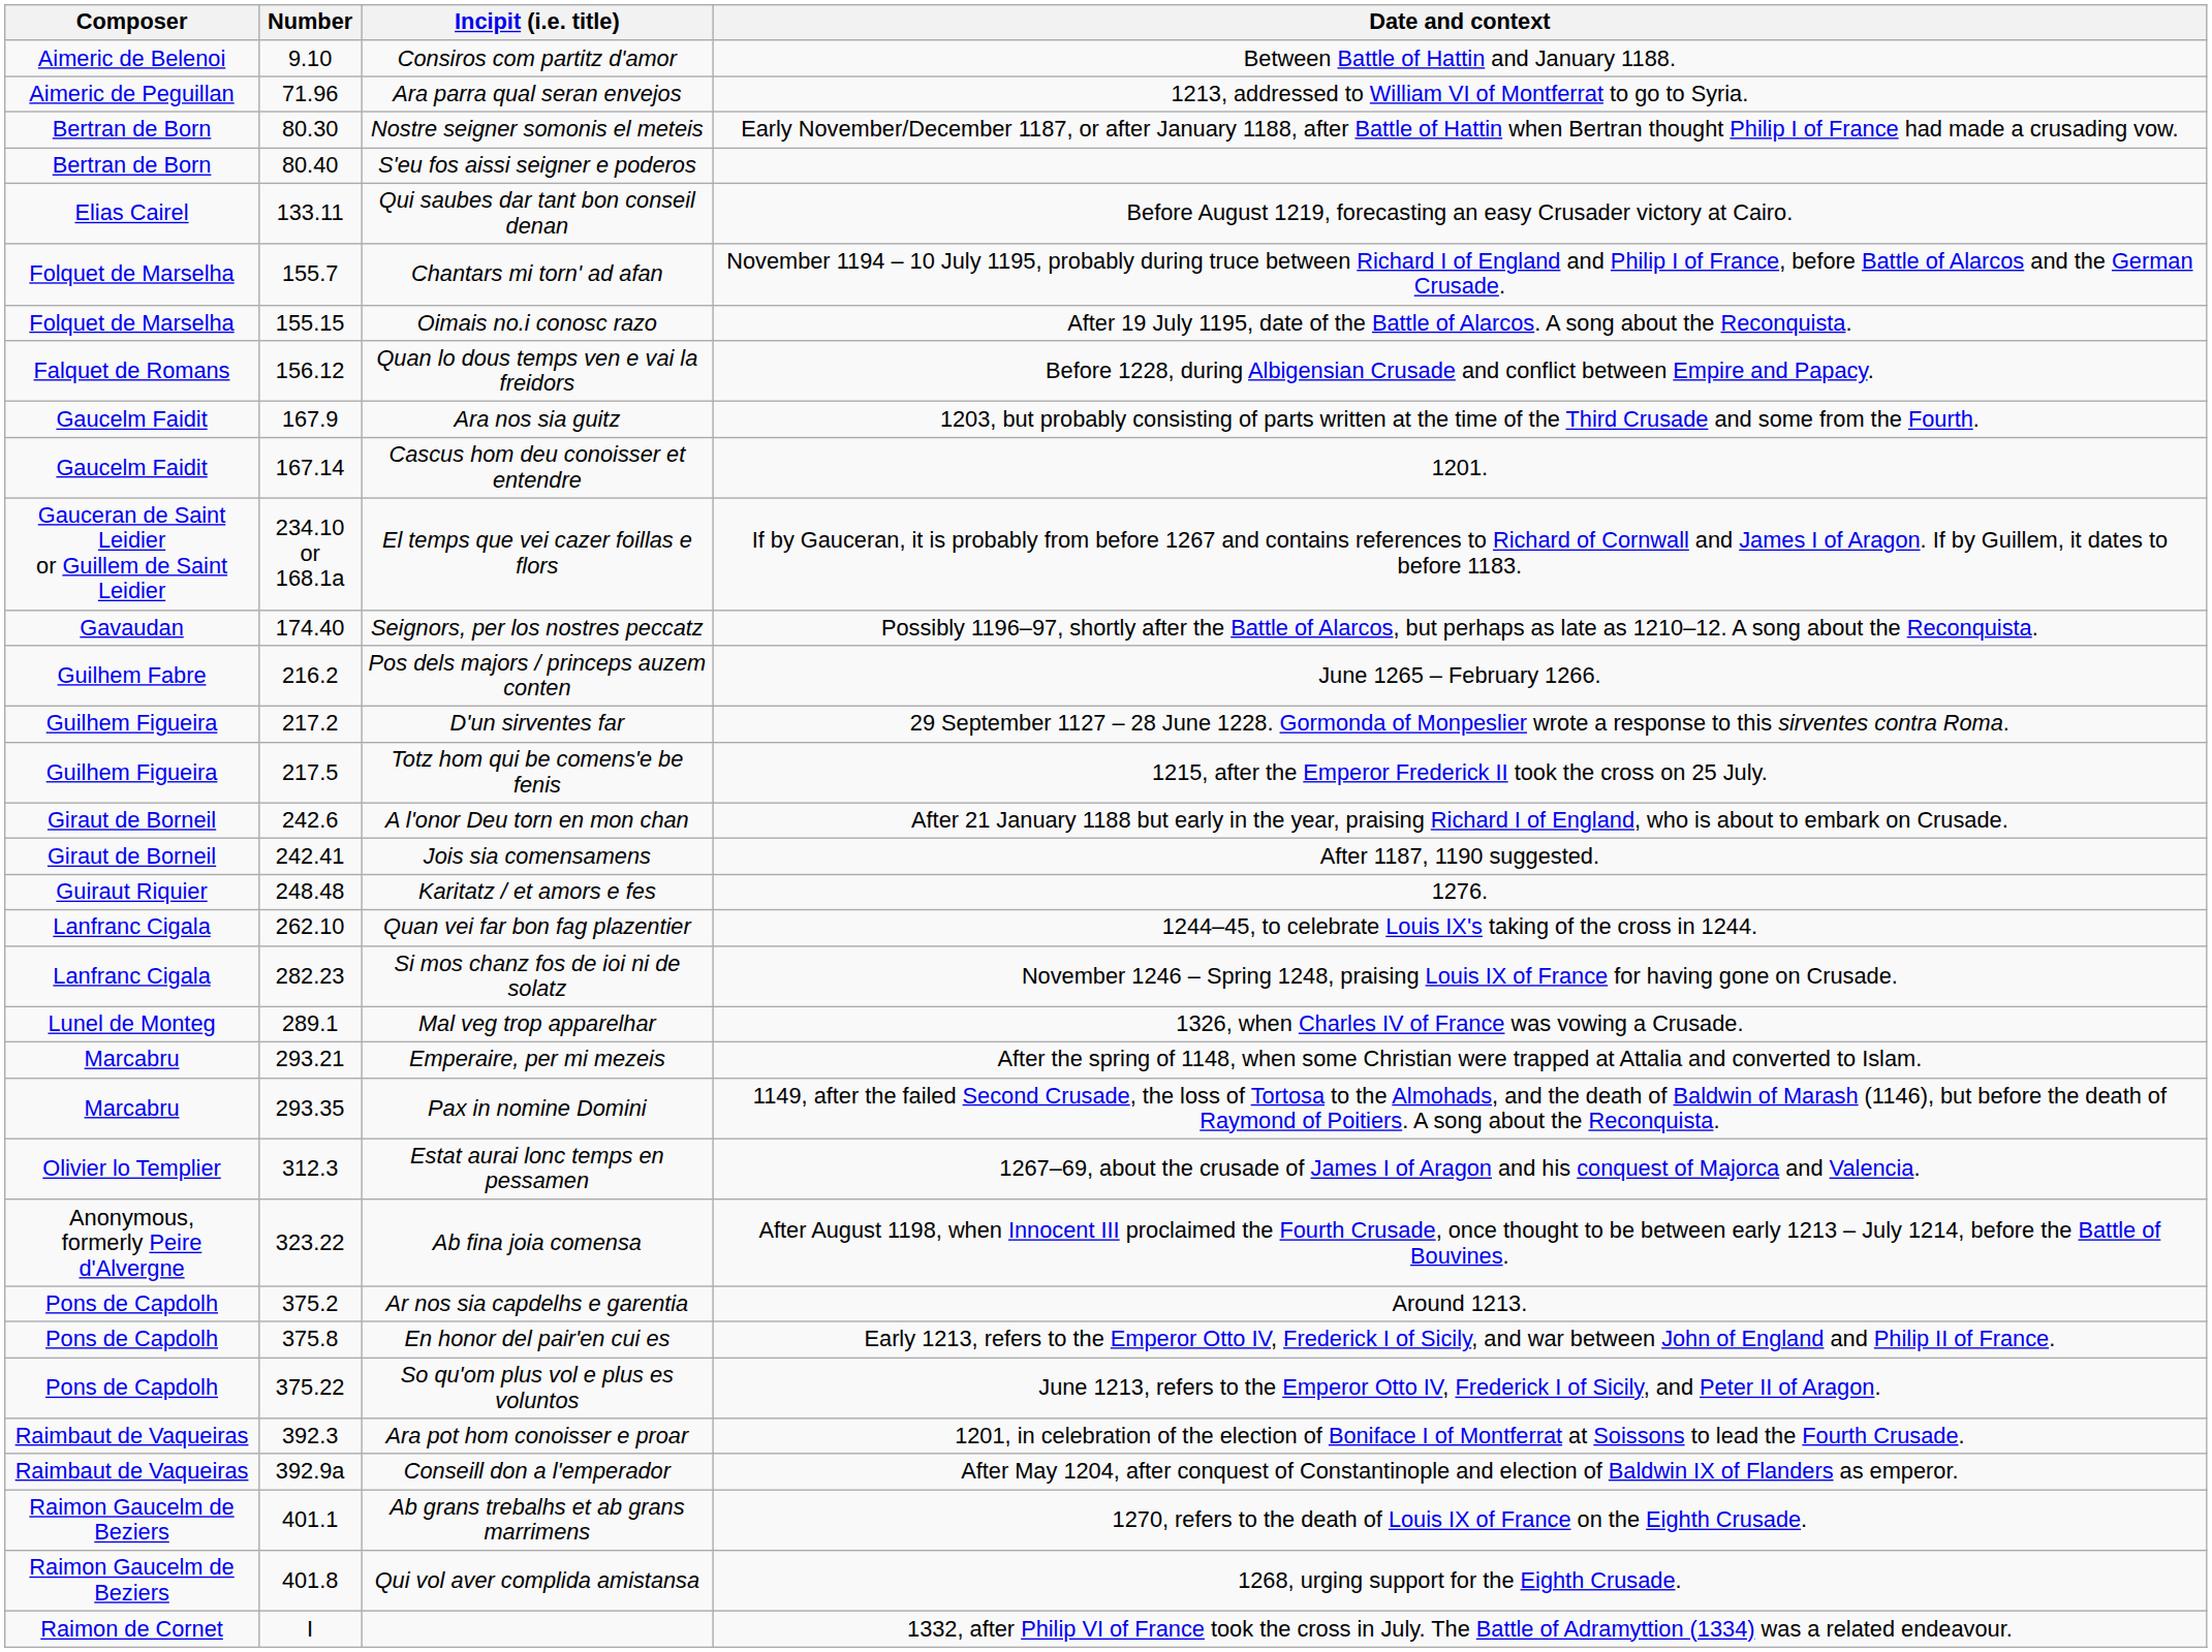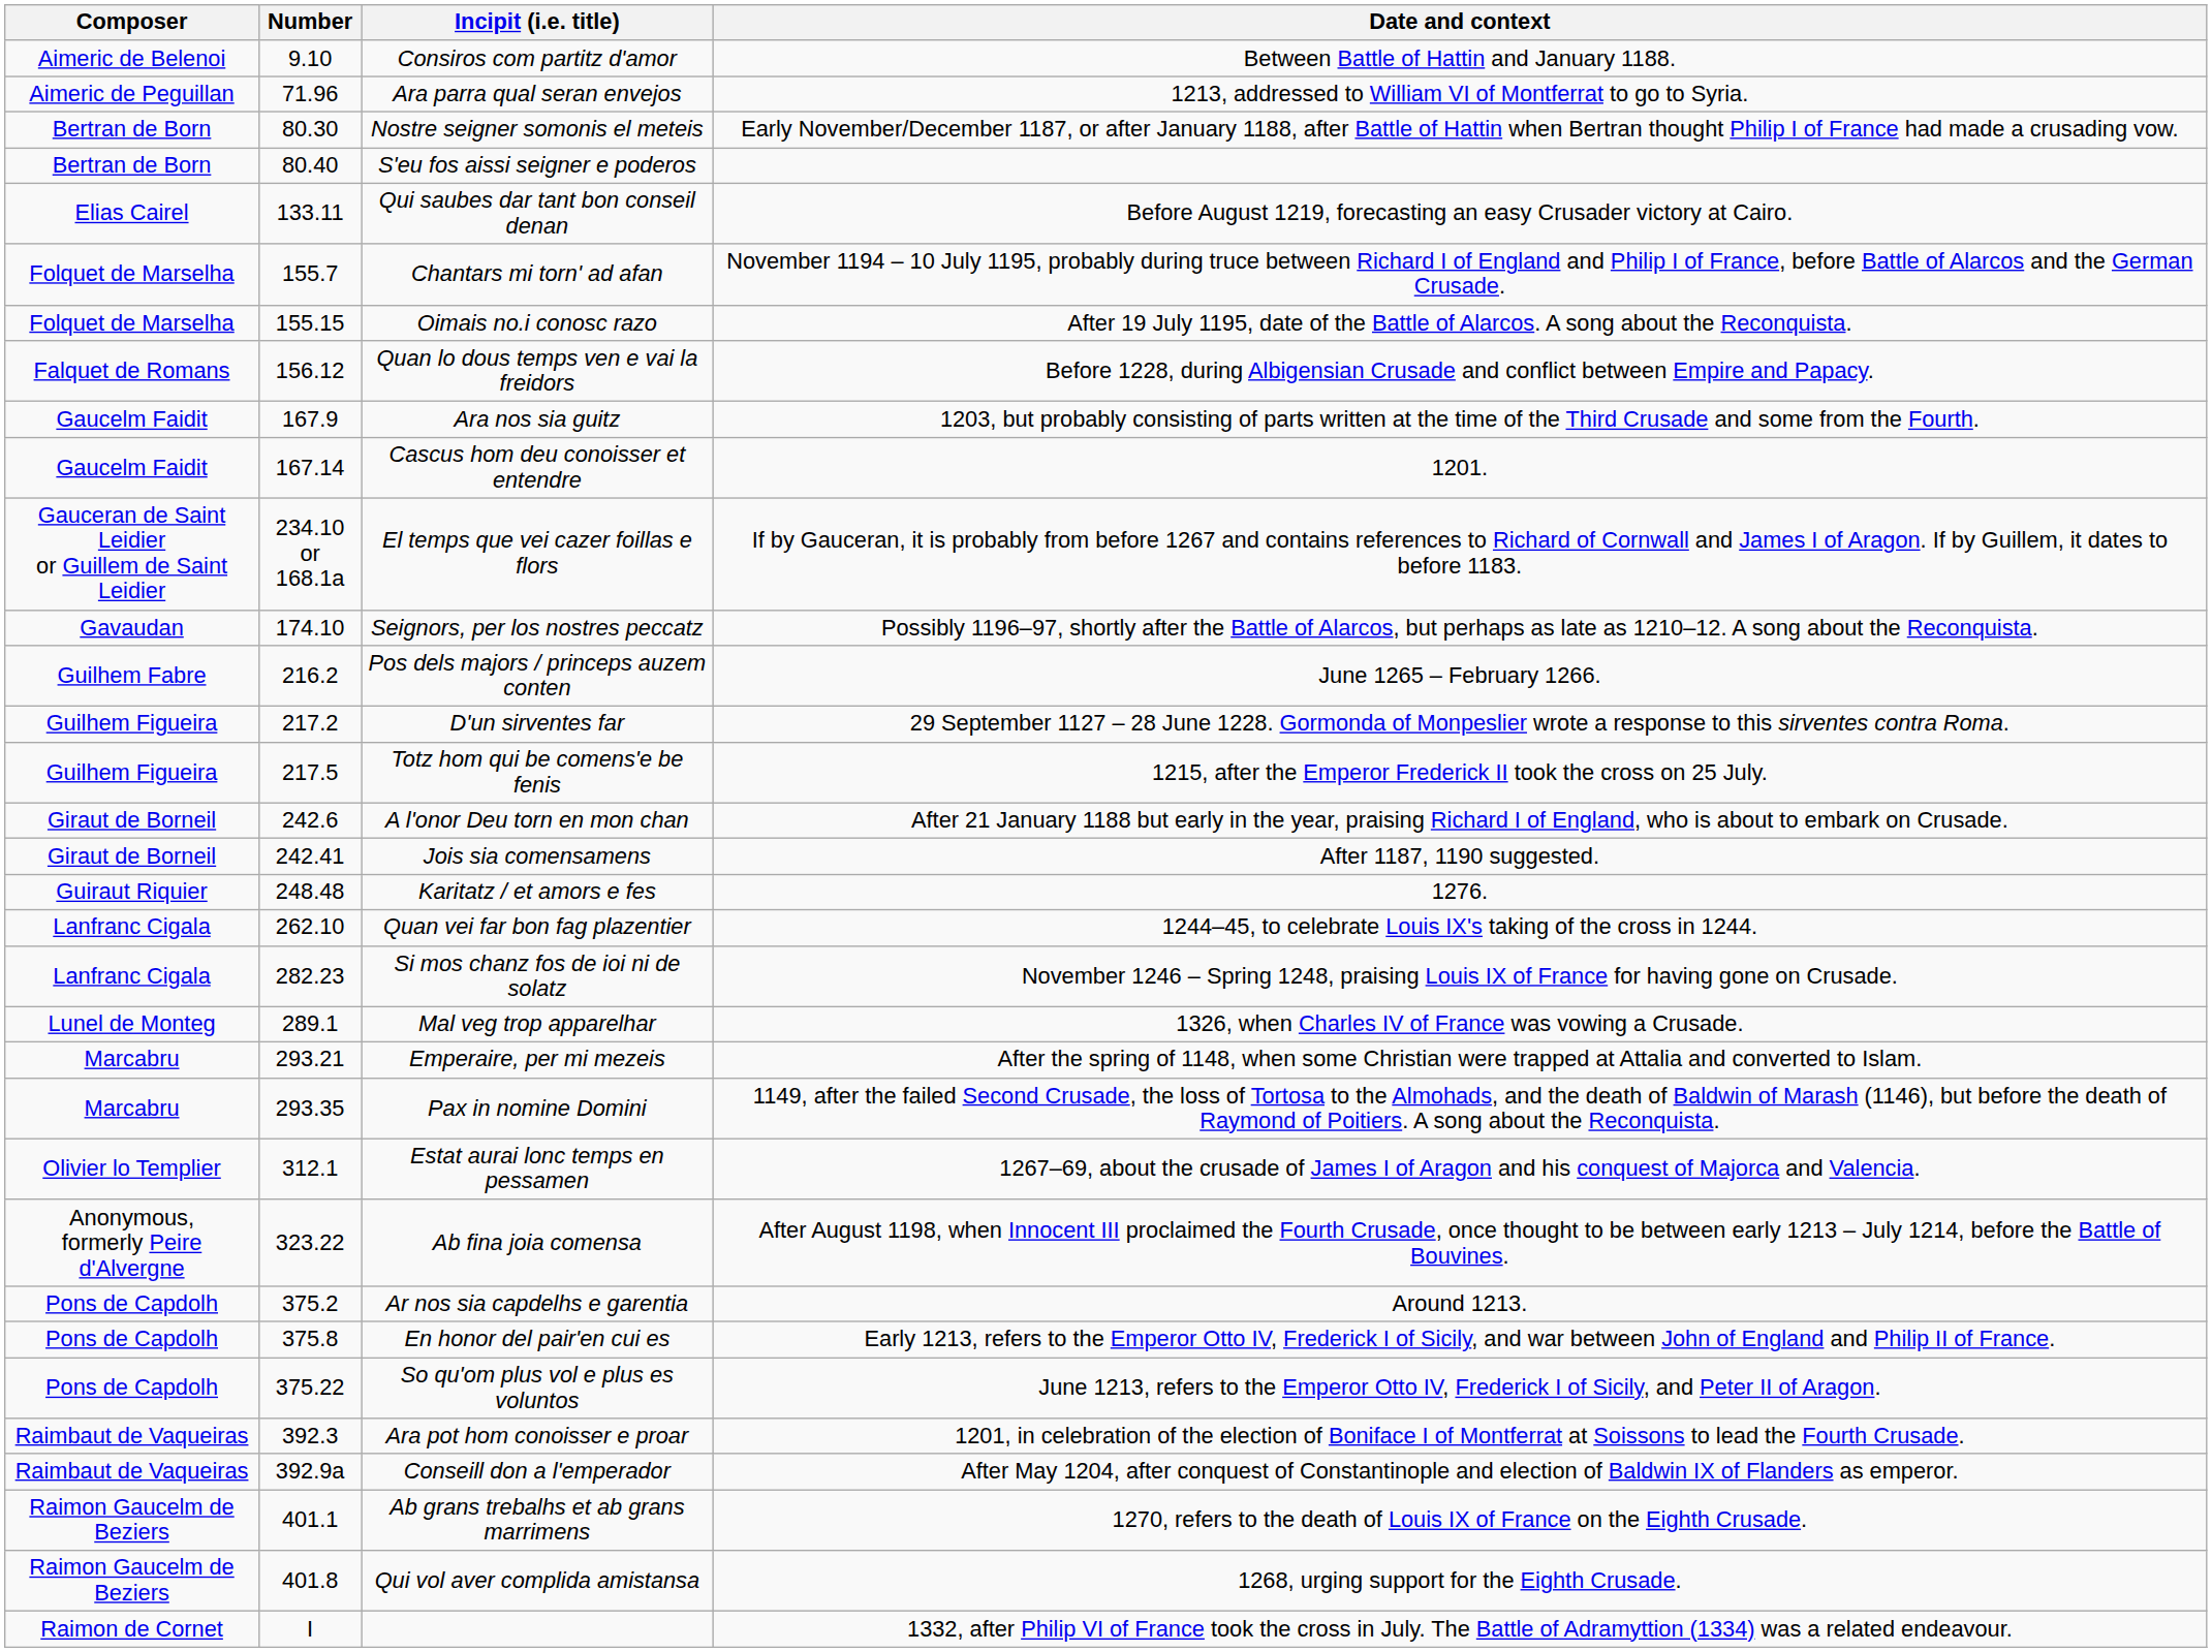 <table class="wikitable" style="text-align:center;">
 <tr>
 <th>Composer</th>
 <th>Number</th>
 <th><a href='#'>Incipit</a> (i.e. title)</th>
 <th>Date and context</th>
 </tr>
 <tr>
 <td><a href='#'>Aimeric de Belenoi</a></td>
 <td>9.10</td>
 <td><em>Consiros com partitz d'amor</em></td>
 <td>Between <a href='#'>Battle of Hattin</a> and January 1188.</td>
 </tr>
 <tr>
 <td><a href='#'>Aimeric de Peguillan</a></td>
 <td>71.96</td>
 <td><em>Ara parra qual seran envejos</em></td>
 <td>1213, addressed to <a href='#'>William VI of Montferrat</a> to go to Syria.</td>
 </tr>
 <tr>
 <td><a href='#'>Bertran de Born</a></td>
 <td>80.30</td>
 <td><em>Nostre seigner somonis el meteis</em></td>
 <td>Early November/December 1187, or after January 1188, after <a href='#'>Battle of Hattin</a> when Bertran thought <a href='#'>Philip I of France</a> had made a crusading vow.</td>
 </tr>
 <tr>
 <td><a href='#'>Bertran de Born</a></td>
 <td>80.40</td>
 <td><em>S'eu fos aissi seigner e poderos</em></td>
 <td></td>
 </tr>
 <tr>
 <td><a href='#'>Elias Cairel</a></td>
 <td>133.11</td>
 <td><em>Qui saubes dar tant bon conseil denan</em></td>
 <td>Before August 1219, forecasting an easy Crusader victory at Cairo.</td>
 </tr>
 <tr>
 <td><a href='#'>Folquet de Marselha</a></td>
 <td>155.7</td>
 <td><em>Chantars mi torn' ad afan</em></td>
 <td>November 1194 – 10 July 1195, probably during truce between <a href='#'>Richard I of England</a> and <a href='#'>Philip I of France</a>, before <a href='#'>Battle of Alarcos</a> and the <a href='#'>German Crusade</a>.</td>
 </tr>
 <tr>
 <td><a href='#'>Folquet de Marselha</a></td>
 <td>155.15</td>
 <td><em>Oimais no.i conosc razo</em></td>
 <td>After 19 July 1195, date of the <a href='#'>Battle of Alarcos</a>. A song about the <a href='#'>Reconquista</a>.</td>
 </tr>
 <tr>
 <td><a href='#'>Falquet de Romans</a></td>
 <td>156.12</td>
 <td><em>Quan lo dous temps ven e vai la freidors</em></td>
 <td>Before 1228, during <a href='#'>Albigensian Crusade</a> and conflict between <a href='#'>Empire and Papacy</a>.</td>
 </tr>
 <tr>
 <td><a href='#'>Gaucelm Faidit</a></td>
 <td>167.9</td>
 <td><em>Ara nos sia guitz</em></td>
 <td>1203, but probably consisting of parts written at the time of the <a href='#'>Third Crusade</a> and some from the <a href='#'>Fourth</a>.</td>
 </tr>
 <tr>
 <td><a href='#'>Gaucelm Faidit</a></td>
 <td>167.14</td>
 <td><em>Cascus hom deu conoisser et entendre</em></td>
 <td>1201.</td>
 </tr>
 <tr>
 <td><a href='#'>Gauceran de Saint Leidier</a><br>or <a href='#'>Guillem de Saint Leidier</a></td>
 <td>234.10<br>or 168.1a</td>
 <td><em>El temps que vei cazer foillas e flors</em></td>
 <td>If by Gauceran, it is probably from before 1267 and contains references to <a href='#'>Richard of Cornwall</a> and <a href='#'>James I of Aragon</a>. If by Guillem, it dates to before 1183.</td>
 </tr>
 <tr>
 <td><a href='#'>Gavaudan</a></td>
-<td>174.40</td>
+<td>174.10</td>
 <td><em>Seignors, per los nostres peccatz</em></td>
 <td>Possibly 1196–97, shortly after the <a href='#'>Battle of Alarcos</a>, but perhaps as late as 1210–12. A song about the <a href='#'>Reconquista</a>.</td>
 </tr>
 <tr>
 <td><a href='#'>Guilhem Fabre</a></td>
 <td>216.2</td>
 <td><em>Pos dels majors / princeps auzem conten</em></td>
 <td>June 1265 – February 1266.</td>
 </tr>
 <tr>
 <td><a href='#'>Guilhem Figueira</a></td>
 <td>217.2</td>
 <td><em>D'un sirventes far</em></td>
 <td>29 September 1127 – 28 June 1228. <a href='#'>Gormonda of Monpeslier</a> wrote a response to this <em>sirventes contra Roma</em>.</td>
 </tr>
 <tr>
 <td><a href='#'>Guilhem Figueira</a></td>
 <td>217.5</td>
 <td><em>Totz hom qui be comens'e be fenis</em></td>
 <td>1215, after the <a href='#'>Emperor Frederick II</a> took the cross on 25 July.</td>
 </tr>
 <tr>
 <td><a href='#'>Giraut de Borneil</a></td>
 <td>242.6</td>
 <td><em>A l'onor Deu torn en mon chan</em></td>
 <td>After 21 January 1188 but early in the year, praising <a href='#'>Richard I of England</a>, who is about to embark on Crusade.</td>
 </tr>
 <tr>
 <td><a href='#'>Giraut de Borneil</a></td>
 <td>242.41</td>
 <td><em>Jois sia comensamens</em></td>
 <td>After 1187, 1190 suggested.</td>
 </tr>
 <tr>
 <td><a href='#'>Guiraut Riquier</a></td>
 <td>248.48</td>
 <td><em>Karitatz / et amors e fes</em></td>
 <td>1276.</td>
 </tr>
 <tr>
 <td><a href='#'>Lanfranc Cigala</a></td>
 <td>262.10</td>
 <td><em>Quan vei far bon fag plazentier</em></td>
 <td>1244–45, to celebrate <a href='#'>Louis IX's</a> taking of the cross in 1244.</td>
 </tr>
 <tr>
 <td><a href='#'>Lanfranc Cigala</a></td>
 <td>282.23</td>
 <td><em>Si mos chanz fos de ioi ni de solatz</em></td>
 <td>November 1246 – Spring 1248, praising <a href='#'>Louis IX of France</a> for having gone on Crusade.</td>
 </tr>
 <tr>
 <td><a href='#'>Lunel de Monteg</a></td>
 <td>289.1</td>
 <td><em>Mal veg trop apparelhar</em></td>
 <td>1326, when <a href='#'>Charles IV of France</a> was vowing a Crusade.</td>
 </tr>
 <tr>
 <td><a href='#'>Marcabru</a></td>
 <td>293.21</td>
 <td><em>Emperaire, per mi mezeis</em></td>
 <td>After the spring of 1148, when some Christian were trapped at Attalia and converted to Islam.</td>
 </tr>
 <tr>
 <td><a href='#'>Marcabru</a></td>
 <td>293.35</td>
 <td><em>Pax in nomine Domini</em></td>
 <td>1149, after the failed <a href='#'>Second Crusade</a>, the loss of <a href='#'>Tortosa</a> to the <a href='#'>Almohads</a>, and the death of <a href='#'>Baldwin of Marash</a> (1146), but before the death of <a href='#'>Raymond of Poitiers</a>. A song about the <a href='#'>Reconquista</a>.</td>
 </tr>
 <tr>
 <td><a href='#'>Olivier lo Templier</a></td>
-<td>312.3</td>
+<td>312.1</td>
 <td><em>Estat aurai lonc temps en pessamen</em></td>
 <td>1267–69, about the crusade of <a href='#'>James I of Aragon</a> and his <a href='#'>conquest of Majorca</a> and <a href='#'>Valencia</a>.</td>
 </tr>
 <tr>
 <td>Anonymous,<br>formerly <a href='#'>Peire d'Alvergne</a></td>
 <td>323.22</td>
 <td><em>Ab fina joia comensa</em></td>
 <td>After August 1198, when <a href='#'>Innocent III</a> proclaimed the <a href='#'>Fourth Crusade</a>, once thought to be between early 1213 – July 1214, before the <a href='#'>Battle of Bouvines</a>.</td>
 </tr>
 <tr>
 <td><a href='#'>Pons de Capdolh</a></td>
 <td>375.2</td>
 <td><em>Ar nos sia capdelhs e garentia</em></td>
 <td>Around 1213.</td>
 </tr>
 <tr>
 <td><a href='#'>Pons de Capdolh</a></td>
 <td>375.8</td>
 <td><em>En honor del pair'en cui es</em></td>
 <td>Early 1213, refers to the <a href='#'>Emperor Otto IV</a>, <a href='#'>Frederick I of Sicily</a>, and war between <a href='#'>John of England</a> and <a href='#'>Philip II of France</a>.</td>
 </tr>
 <tr>
 <td><a href='#'>Pons de Capdolh</a></td>
 <td>375.22</td>
 <td><em>So qu'om plus vol e plus es voluntos</em></td>
 <td>June 1213, refers to the <a href='#'>Emperor Otto IV</a>, <a href='#'>Frederick I of Sicily</a>, and <a href='#'>Peter II of Aragon</a>.</td>
 </tr>
 <tr>
 <td><a href='#'>Raimbaut de Vaqueiras</a></td>
 <td>392.3</td>
 <td><em>Ara pot hom conoisser e proar</em></td>
 <td>1201, in celebration of the election of <a href='#'>Boniface I of Montferrat</a> at <a href='#'>Soissons</a> to lead the <a href='#'>Fourth Crusade</a>.</td>
 </tr>
 <tr>
 <td><a href='#'>Raimbaut de Vaqueiras</a></td>
 <td>392.9a</td>
 <td><em>Conseill don a l'emperador</em></td>
 <td>After May 1204, after conquest of Constantinople and election of <a href='#'>Baldwin IX of Flanders</a> as emperor.</td>
 </tr>
 <tr>
 <td><a href='#'>Raimon Gaucelm de Beziers</a></td>
 <td>401.1</td>
 <td><em>Ab grans trebalhs et ab grans marrimens</em></td>
 <td>1270, refers to the death of <a href='#'>Louis IX of France</a> on the <a href='#'>Eighth Crusade</a>.</td>
 </tr>
 <tr>
 <td><a href='#'>Raimon Gaucelm de Beziers</a></td>
 <td>401.8</td>
 <td><em>Qui vol aver complida amistansa</em></td>
 <td>1268, urging support for the <a href='#'>Eighth Crusade</a>.</td>
 </tr>
 <tr>
 <td><a href='#'>Raimon de Cornet</a></td>
 <td>I</td>
 <td></td>
 <td>1332, after <a href='#'>Philip VI of France</a> took the cross in July. The <a href='#'>Battle of Adramyttion (1334)</a> was a related endeavour.</td>
 </tr>
 <tr>
 </tr>
 </table>
